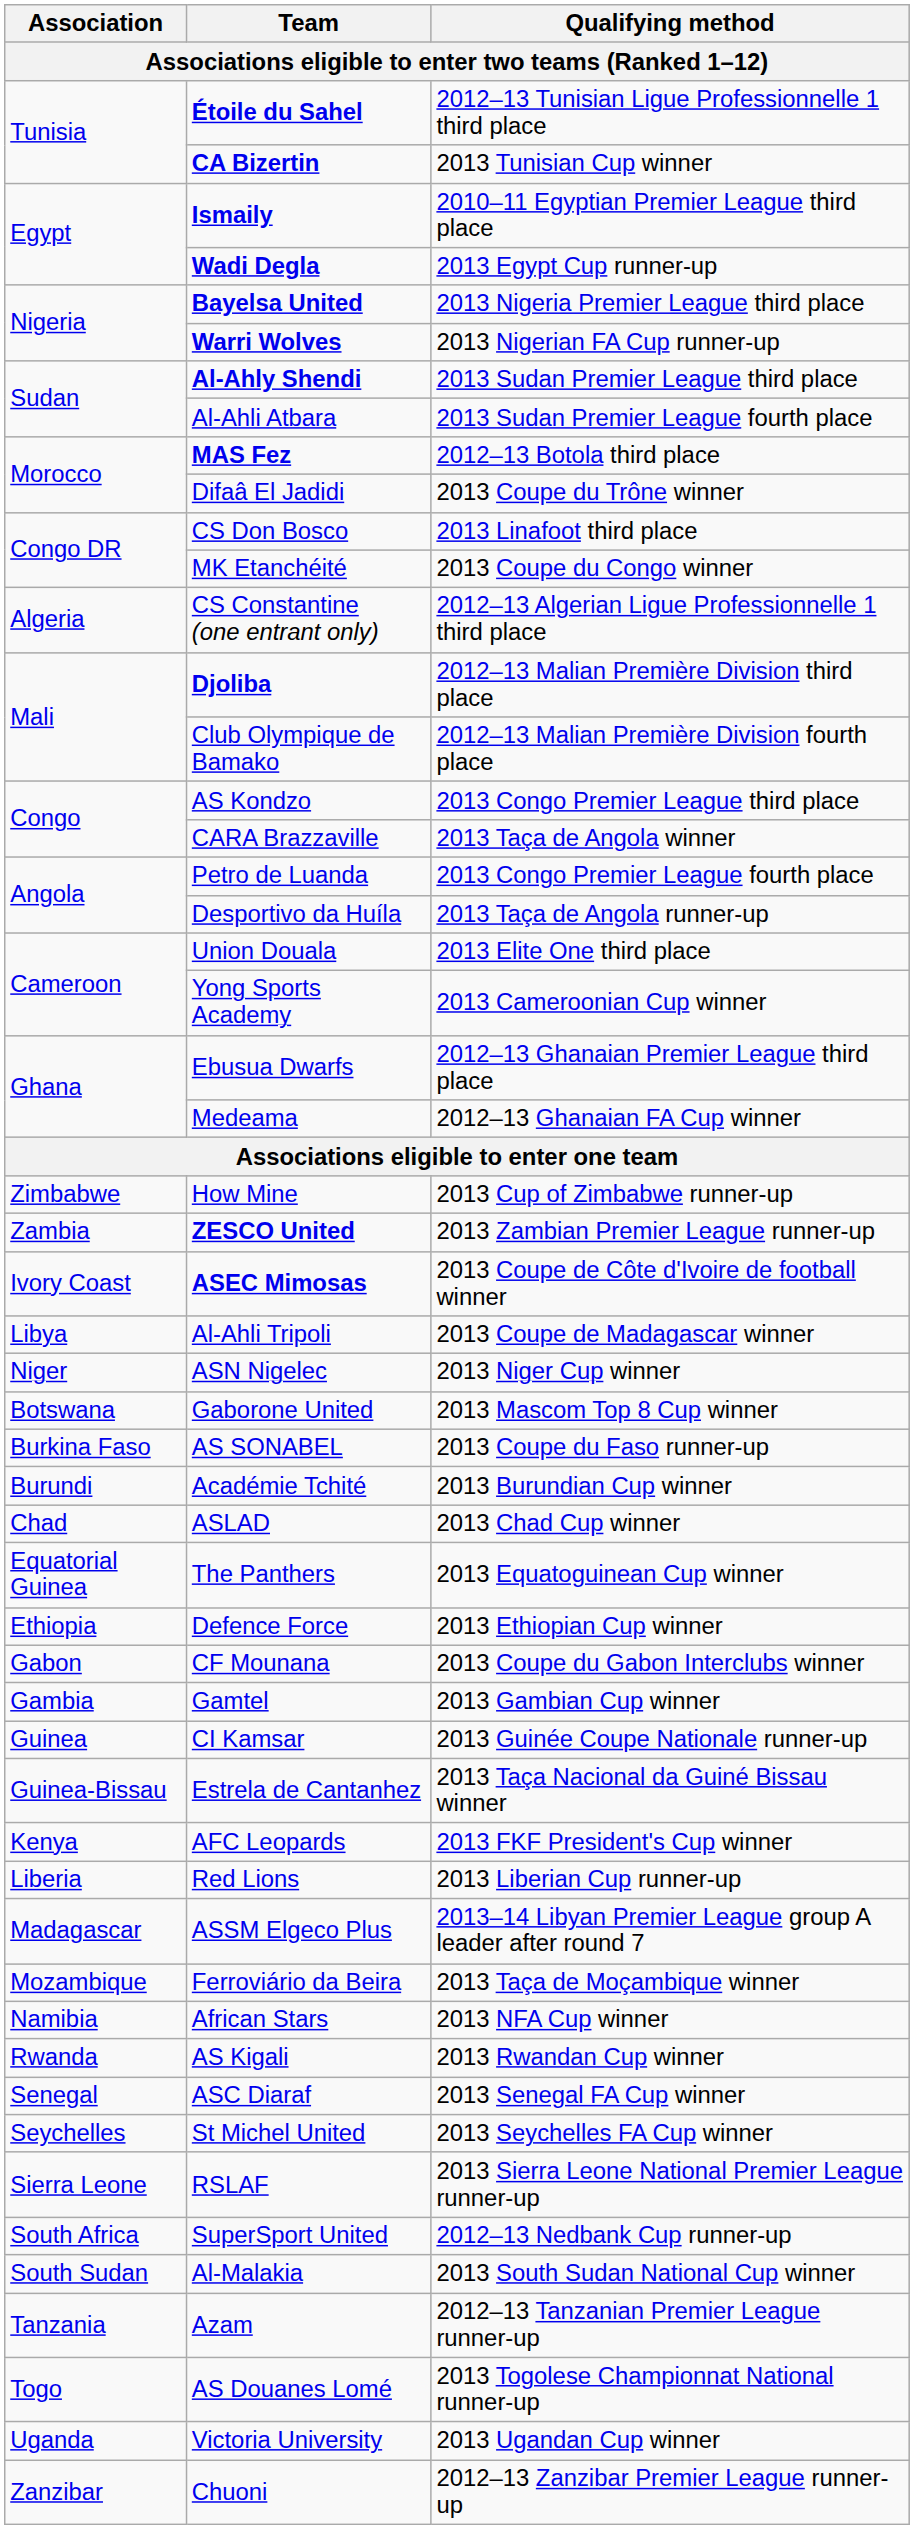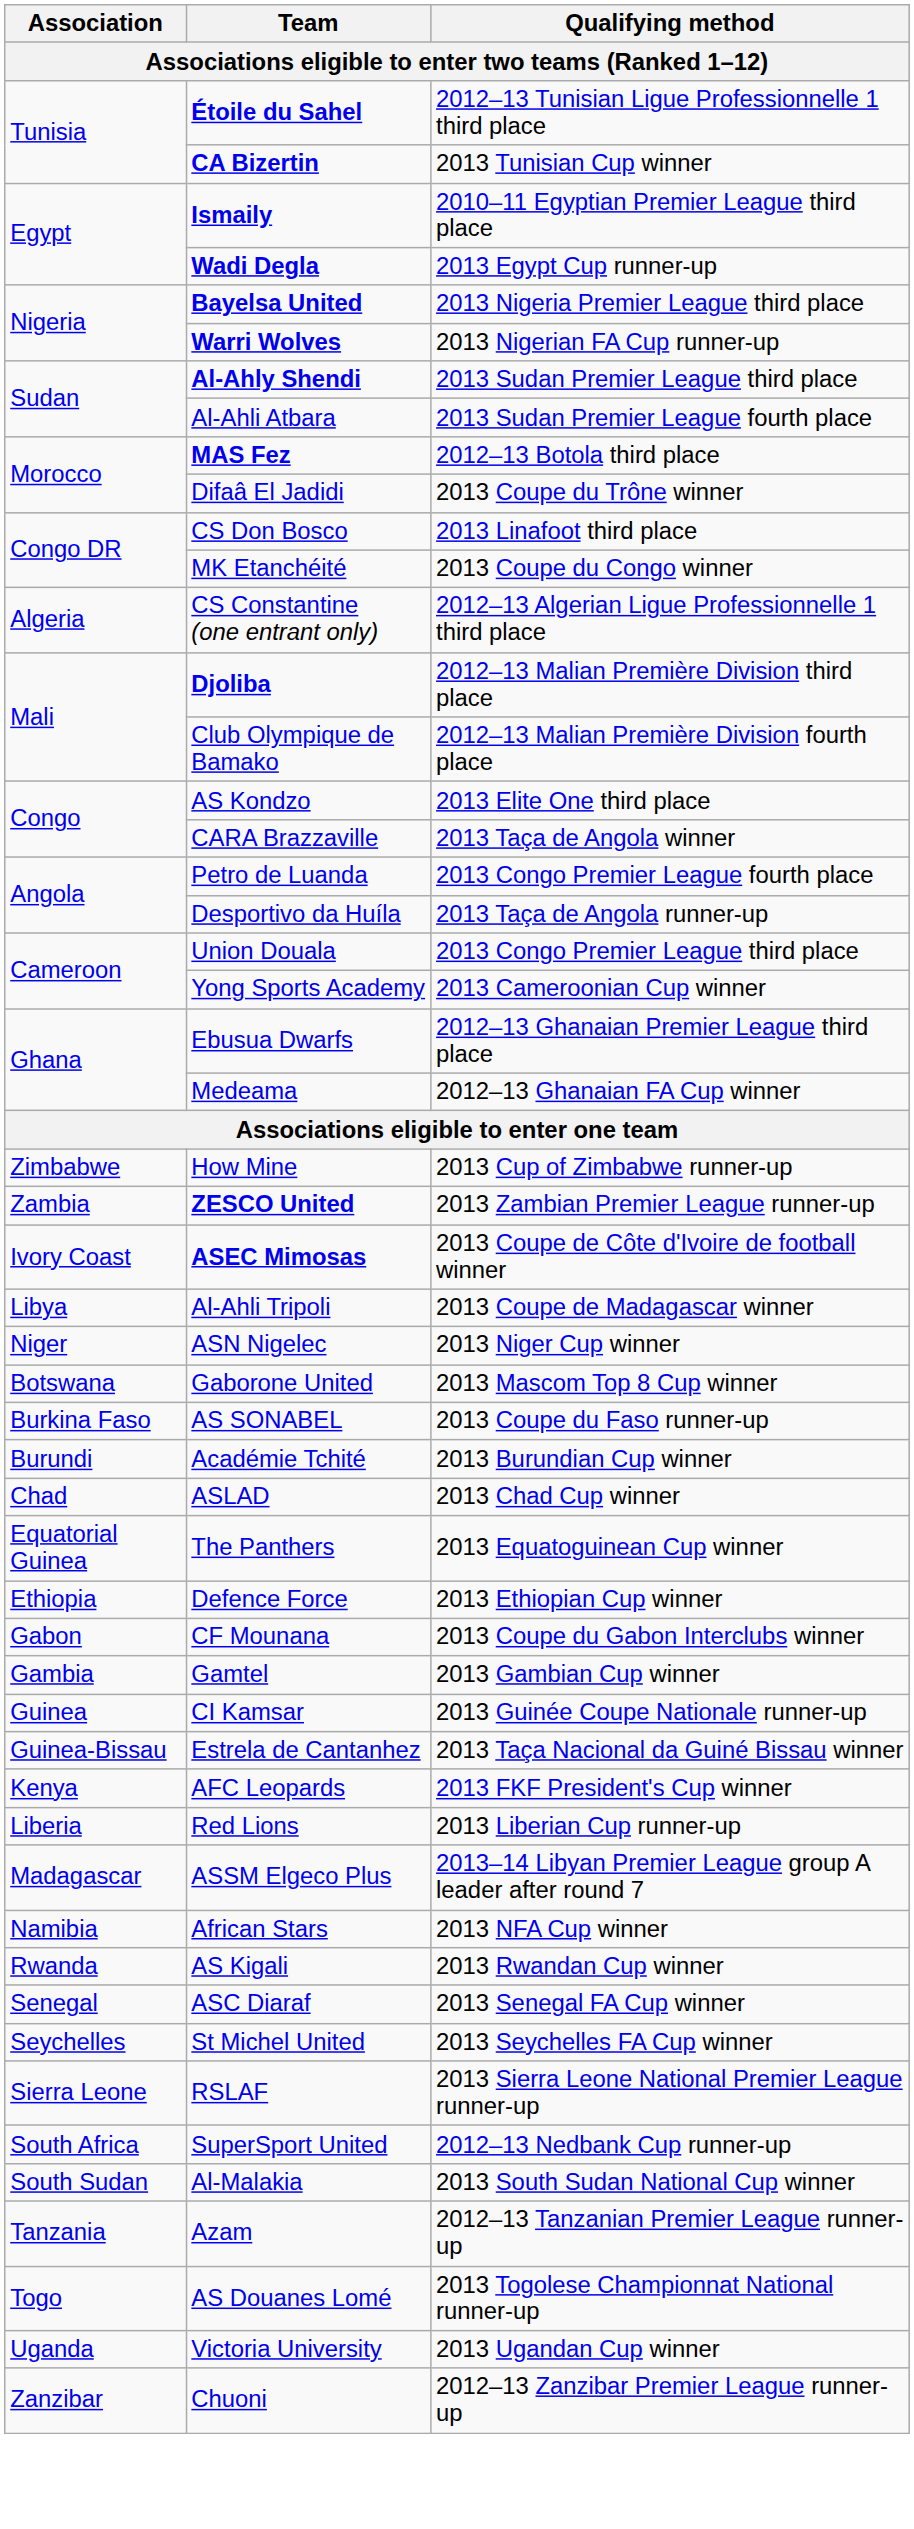 <table class="wikitable">
 <tr>
 <th>Association</th>
 <th>Team</th>
 <th>Qualifying method</th>
 </tr>
 <tr>
 <th colspan=3>Associations eligible to enter two teams (Ranked 1–12)</th>
 </tr>
 <tr>
 <td rowspan=2> <a href='#'>Tunisia</a><br></td>
 <td><strong><a href='#'>Étoile du Sahel</a></strong></td>
 <td><a href='#'>2012–13 Tunisian Ligue Professionnelle 1</a> third place</td>
 </tr>
 <tr>
 <td><strong><a href='#'>CA Bizertin</a></strong></td>
 <td>2013 <a href='#'>Tunisian Cup</a> winner</td>
 </tr>
 <tr>
 <td rowspan=2> <a href='#'>Egypt</a><br></td>
 <td><strong><a href='#'>Ismaily</a></strong></td>
 <td><a href='#'>2010–11 Egyptian Premier League</a> third place</td>
 </tr>
 <tr>
 <td><strong><a href='#'>Wadi Degla</a></strong></td>
 <td><a href='#'>2013 Egypt Cup</a> runner-up</td>
 </tr>
 <tr>
 <td rowspan=2> <a href='#'>Nigeria</a><br></td>
 <td><strong><a href='#'>Bayelsa United</a></strong></td>
 <td><a href='#'>2013 Nigeria Premier League</a> third place</td>
 </tr>
 <tr>
 <td><strong><a href='#'>Warri Wolves</a></strong></td>
 <td>2013 <a href='#'>Nigerian FA Cup</a> runner-up</td>
 </tr>
 <tr>
 <td rowspan=2> <a href='#'>Sudan</a><br></td>
 <td><strong><a href='#'>Al-Ahly Shendi</a></strong></td>
 <td><a href='#'>2013 Sudan Premier League</a> third place</td>
 </tr>
 <tr>
 <td><a href='#'>Al-Ahli Atbara</a></td>
 <td><a href='#'>2013 Sudan Premier League</a> fourth place</td>
 </tr>
 <tr>
 <td rowspan=2> <a href='#'>Morocco</a><br></td>
 <td><strong><a href='#'>MAS Fez</a></strong></td>
 <td><a href='#'>2012–13 Botola</a> third place</td>
 </tr>
 <tr>
 <td><a href='#'>Difaâ El Jadidi</a></td>
 <td>2013 <a href='#'>Coupe du Trône</a> winner</td>
 </tr>
 <tr>
 <td rowspan=2> <a href='#'>Congo DR</a><br></td>
 <td><a href='#'>CS Don Bosco</a></td>
 <td><a href='#'>2013 Linafoot</a> third place</td>
 </tr>
 <tr>
 <td><a href='#'>MK Etanchéité</a></td>
 <td>2013 <a href='#'>Coupe du Congo</a> winner</td>
 </tr>
 <tr>
 <td> <a href='#'>Algeria</a><br></td>
 <td><a href='#'>CS Constantine</a><br><em>(one entrant only)</em></td>
 <td><a href='#'>2012–13 Algerian Ligue Professionnelle 1</a> third place</td>
 </tr>
 <tr>
 <td rowspan=2> <a href='#'>Mali</a><br></td>
 <td><strong><a href='#'>Djoliba</a></strong></td>
 <td><a href='#'>2012–13 Malian Première Division</a> third place</td>
 </tr>
 <tr>
 <td><a href='#'>Club Olympique de Bamako</a></td>
 <td><a href='#'>2012–13 Malian Première Division</a> fourth place</td>
 </tr>
 <tr>
 <td rowspan=2> <a href='#'>Congo</a><br></td>
 <td><a href='#'>AS Kondzo</a></td>
-<td><a href='#'>2013 Congo Premier League</a> third place</td>
+<td><a href='#'>2013 Elite One</a> third place</td>
 </tr>
 <tr>
 <td><a href='#'>CARA Brazzaville</a></td>
 <td><a href='#'>2013 Taça de Angola</a> winner</td>
 </tr>
 <tr>
 <td rowspan=2> <a href='#'>Angola</a><br></td>
 <td><a href='#'>Petro de Luanda</a></td>
 <td><a href='#'>2013 Congo Premier League</a> fourth place</td>
 </tr>
 <tr>
 <td><a href='#'>Desportivo da Huíla</a></td>
 <td><a href='#'>2013 Taça de Angola</a> runner-up</td>
 </tr>
 <tr>
 <td rowspan=2> <a href='#'>Cameroon</a><br></td>
 <td><a href='#'>Union Douala</a></td>
-<td><a href='#'>2013 Elite One</a> third place</td>
+<td><a href='#'>2013 Congo Premier League</a> third place</td>
 </tr>
 <tr>
 <td><a href='#'>Yong Sports Academy</a></td>
 <td><a href='#'>2013 Cameroonian Cup</a> winner</td>
 </tr>
 <tr>
 <td rowspan=2> <a href='#'>Ghana</a><br></td>
 <td><a href='#'>Ebusua Dwarfs</a></td>
 <td><a href='#'>2012–13 Ghanaian Premier League</a> third place</td>
 </tr>
 <tr>
 <td><a href='#'>Medeama</a></td>
 <td>2012–13 <a href='#'>Ghanaian FA Cup</a> winner</td>
 </tr>
 <tr>
 <th colspan=3>Associations eligible to enter one team</th>
 </tr>
 <tr>
 <td> <a href='#'>Zimbabwe</a><br></td>
 <td><a href='#'>How Mine</a></td>
 <td>2013 <a href='#'>Cup of Zimbabwe</a> runner-up</td>
 </tr>
 <tr>
 <td> <a href='#'>Zambia</a><br></td>
 <td><strong><a href='#'>ZESCO United</a></strong></td>
 <td>2013 <a href='#'>Zambian Premier League</a> runner-up</td>
 </tr>
 <tr>
 <td> <a href='#'>Ivory Coast</a><br></td>
 <td><strong><a href='#'>ASEC Mimosas</a></strong></td>
 <td>2013 <a href='#'>Coupe de Côte d'Ivoire de football</a> winner</td>
 </tr>
 <tr>
 <td> <a href='#'>Libya</a><br></td>
 <td><a href='#'>Al-Ahli Tripoli</a></td>
 <td>2013 <a href='#'>Coupe de Madagascar</a> winner</td>
 </tr>
 <tr>
 <td> <a href='#'>Niger</a><br></td>
 <td><a href='#'>ASN Nigelec</a></td>
 <td>2013 <a href='#'>Niger Cup</a> winner</td>
 </tr>
 <tr>
 <td> <a href='#'>Botswana</a></td>
 <td><a href='#'>Gaborone United</a></td>
 <td>2013 <a href='#'>Mascom Top 8 Cup</a> winner</td>
 </tr>
 <tr>
 <td> <a href='#'>Burkina Faso</a></td>
 <td><a href='#'>AS SONABEL</a></td>
 <td>2013 <a href='#'>Coupe du Faso</a> runner-up</td>
 </tr>
 <tr>
 <td> <a href='#'>Burundi</a></td>
 <td><a href='#'>Académie Tchité</a></td>
 <td>2013 <a href='#'>Burundian Cup</a> winner</td>
 </tr>
 <tr>
 <td> <a href='#'>Chad</a></td>
 <td><a href='#'>ASLAD</a></td>
 <td>2013 <a href='#'>Chad Cup</a> winner</td>
 </tr>
 <tr>
 <td> <a href='#'>Equatorial Guinea</a></td>
 <td><a href='#'>The Panthers</a></td>
 <td>2013 <a href='#'>Equatoguinean Cup</a> winner</td>
 </tr>
 <tr>
 <td> <a href='#'>Ethiopia</a></td>
 <td><a href='#'>Defence Force</a></td>
 <td>2013 <a href='#'>Ethiopian Cup</a> winner</td>
 </tr>
 <tr>
 <td> <a href='#'>Gabon</a></td>
 <td><a href='#'>CF Mounana</a></td>
 <td>2013 <a href='#'>Coupe du Gabon Interclubs</a> winner</td>
 </tr>
 <tr>
 <td> <a href='#'>Gambia</a></td>
 <td><a href='#'>Gamtel</a></td>
 <td>2013 <a href='#'>Gambian Cup</a> winner</td>
 </tr>
 <tr>
 <td> <a href='#'>Guinea</a></td>
 <td><a href='#'>CI Kamsar</a></td>
 <td>2013 <a href='#'>Guinée Coupe Nationale</a> runner-up</td>
 </tr>
 <tr>
 <td> <a href='#'>Guinea-Bissau</a></td>
 <td><a href='#'>Estrela de Cantanhez</a></td>
 <td>2013 <a href='#'>Taça Nacional da Guiné Bissau</a> winner</td>
 </tr>
 <tr>
 <td> <a href='#'>Kenya</a></td>
 <td><a href='#'>AFC Leopards</a></td>
 <td><a href='#'>2013 FKF President's Cup</a> winner</td>
 </tr>
 <tr>
 <td> <a href='#'>Liberia</a></td>
 <td><a href='#'>Red Lions</a></td>
 <td>2013 <a href='#'>Liberian Cup</a> runner-up</td>
 </tr>
 <tr>
 <td> <a href='#'>Madagascar</a></td>
 <td><a href='#'>ASSM Elgeco Plus</a></td>
 <td><a href='#'>2013–14 Libyan Premier League</a> group A leader after round 7</td>
 </tr>
 <tr>
-<td> <a href='#'>Mozambique</a></td>
-<td><a href='#'>Ferroviário da Beira</a></td>
-<td>2013 <a href='#'>Taça de Moçambique</a> winner</td>
-</tr>
-<tr>
 <td> <a href='#'>Namibia</a></td>
 <td><a href='#'>African Stars</a></td>
 <td>2013 <a href='#'>NFA Cup</a> winner</td>
 </tr>
 <tr>
 <td> <a href='#'>Rwanda</a></td>
 <td><a href='#'>AS Kigali</a></td>
 <td>2013 <a href='#'>Rwandan Cup</a> winner</td>
 </tr>
 <tr>
 <td> <a href='#'>Senegal</a></td>
 <td><a href='#'>ASC Diaraf</a></td>
 <td>2013 <a href='#'>Senegal FA Cup</a> winner</td>
 </tr>
 <tr>
 <td> <a href='#'>Seychelles</a></td>
 <td><a href='#'>St Michel United</a></td>
 <td>2013 <a href='#'>Seychelles FA Cup</a> winner</td>
 </tr>
 <tr>
 <td> <a href='#'>Sierra Leone</a></td>
 <td><a href='#'>RSLAF</a></td>
 <td>2013 <a href='#'>Sierra Leone National Premier League</a> runner-up</td>
 </tr>
 <tr>
 <td> <a href='#'>South Africa</a></td>
 <td><a href='#'>SuperSport United</a></td>
 <td><a href='#'>2012–13 Nedbank Cup</a> runner-up</td>
 </tr>
 <tr>
 <td> <a href='#'>South Sudan</a></td>
 <td><a href='#'>Al-Malakia</a></td>
 <td>2013 <a href='#'>South Sudan National Cup</a> winner</td>
 </tr>
 <tr>
 <td> <a href='#'>Tanzania</a></td>
 <td><a href='#'>Azam</a></td>
 <td>2012–13 <a href='#'>Tanzanian Premier League</a> runner-up</td>
 </tr>
 <tr>
 <td> <a href='#'>Togo</a></td>
 <td><a href='#'>AS Douanes Lomé</a></td>
 <td>2013 <a href='#'>Togolese Championnat National</a> runner-up</td>
 </tr>
 <tr>
 <td> <a href='#'>Uganda</a></td>
 <td><a href='#'>Victoria University</a></td>
 <td>2013 <a href='#'>Ugandan Cup</a> winner</td>
 </tr>
 <tr>
 <td> <a href='#'>Zanzibar</a></td>
 <td><a href='#'>Chuoni</a></td>
 <td>2012–13 <a href='#'>Zanzibar Premier League</a> runner-up</td>
 </tr>
 </table>
